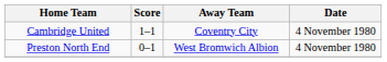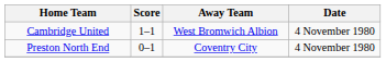 <table class="wikitable" style="text-align:center;">
 <tr>
 <th width=175>Home Team</th>
 <th width=20>Score</th>
 <th width=175>Away Team</th>
 <th width=125>Date</th>
 </tr>
 <tr>
 <td><a href='#'>Cambridge United</a></td>
 <td>1–1</td>
-<td><a href='#'>Coventry City</a></td>
+<td><a href='#'>West Bromwich Albion</a></td>
 <td>4 November 1980</td>
 </tr>
 <tr>
 <td><a href='#'>Preston North End</a></td>
 <td>0–1</td>
-<td><a href='#'>West Bromwich Albion</a></td>
+<td><a href='#'>Coventry City</a></td>
 <td>4 November 1980</td>
 </tr>
 <tr>
 </tr>
 </table>
